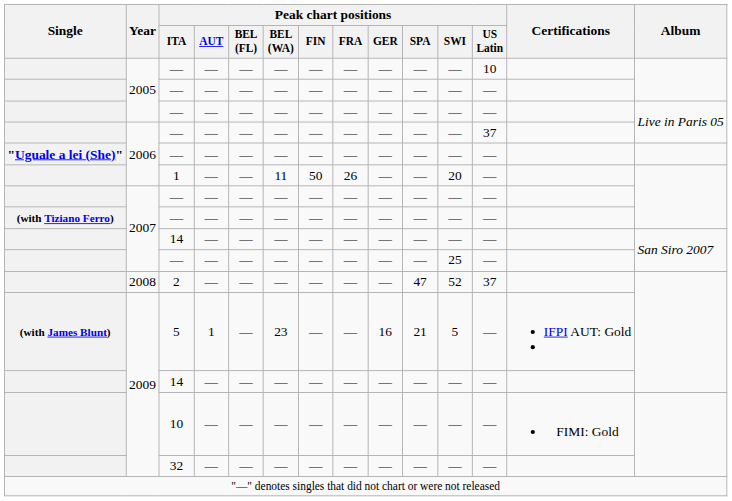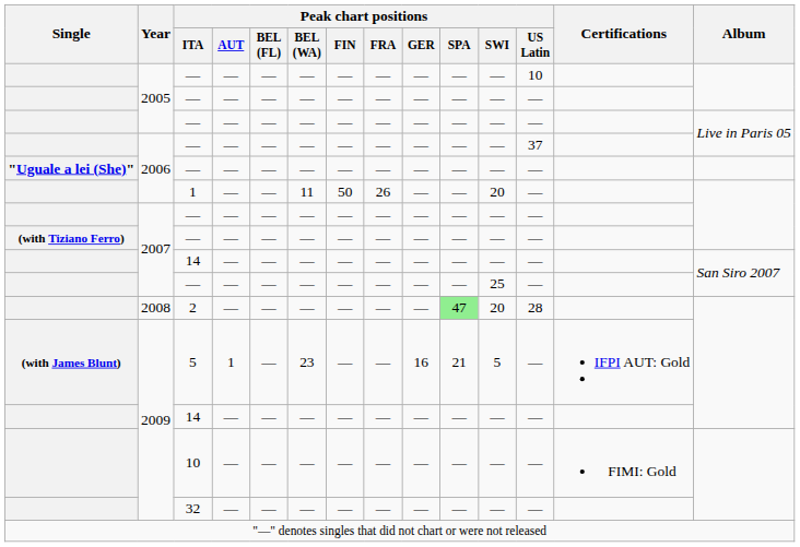 <table class="wikitable plainrowheaders" style="text-align:center;">
 <tr>
 <th scope="col" rowspan="2">Single</th>
 <th scope="col" rowspan="2">Year</th>
 <th scope="col" colspan="10">Peak chart positions</th>
 <th scope="col" rowspan="2">Certifications</th>
 <th scope="col" rowspan="2">Album</th>
 </tr>
 <tr>
 <th scope="col" style="width:35px;font-size:85%;">ITA<br></th>
 <th scope="col" style="width:35px;font-size:85%;"><a href='#'>AUT</a><br></th>
 <th scope="col" style="width:35px;font-size:85%;">BEL<br>(FL)<br></th>
 <th scope="col" style="width:35px;font-size:85%;">BEL<br>(WA)<br></th>
 <th scope="col" style="width:35px;font-size:85%;">FIN<br></th>
 <th scope="col" style="width:35px;font-size:85%;">FRA<br></th>
 <th scope="col" style="width:35px;font-size:85%;">GER<br></th>
 <th scope="col" style="width:35px;font-size:85%;">SPA<br></th>
 <th scope="col" style="width:35px;font-size:85%;">SWI<br></th>
 <th scope="col" style="width:35px;font-size:85%;">US<br>Latin<br></th>
 </tr>
 <tr>
 <th scope="row"></th>
 <td rowspan="3">2005</td>
 <td>—</td>
 <td>—</td>
 <td>—</td>
 <td>—</td>
 <td>—</td>
 <td>—</td>
 <td>—</td>
 <td>—</td>
 <td>—</td>
 <td>10</td>
 <td></td>
 <td rowspan="2"></td>
 </tr>
 <tr>
 <th scope="row"></th>
 <td>—</td>
 <td>—</td>
 <td>—</td>
 <td>—</td>
 <td>—</td>
 <td>—</td>
 <td>—</td>
 <td>—</td>
 <td>—</td>
 <td>—</td>
 <td></td>
 </tr>
 <tr>
 <th scope="row"></th>
 <td>—</td>
 <td>—</td>
 <td>—</td>
 <td>—</td>
 <td>—</td>
 <td>—</td>
 <td>—</td>
 <td>—</td>
 <td>—</td>
 <td>—</td>
 <td></td>
 <td rowspan="2" style="text-align:left;"><em>Live in Paris 05</em></td>
 </tr>
 <tr>
 <th scope="row"></th>
 <td rowspan="3">2006</td>
 <td>—</td>
 <td>—</td>
 <td>—</td>
 <td>—</td>
 <td>—</td>
 <td>—</td>
 <td>—</td>
 <td>—</td>
 <td>—</td>
 <td>37</td>
 <td></td>
 </tr>
 <tr>
 <th scope="row">"<a href='#'>Uguale a lei (She)</a>"</th>
 <td>—</td>
 <td>—</td>
 <td>—</td>
 <td>—</td>
 <td>—</td>
 <td>—</td>
 <td>—</td>
 <td>—</td>
 <td>—</td>
 <td>—</td>
 <td></td>
 <td></td>
 </tr>
 <tr>
 <th scope="row"></th>
 <td>1</td>
 <td>—</td>
 <td>—</td>
 <td>11</td>
 <td>50</td>
 <td>26</td>
 <td>—</td>
 <td>—</td>
 <td>20</td>
 <td>—</td>
 <td></td>
 <td rowspan="3"></td>
 </tr>
 <tr>
 <th scope="row"></th>
 <td rowspan="4">2007</td>
 <td>—</td>
 <td>—</td>
 <td>—</td>
 <td>—</td>
 <td>—</td>
 <td>—</td>
 <td>—</td>
 <td>—</td>
 <td>—</td>
 <td>—</td>
 <td></td>
 </tr>
 <tr>
 <th scope="row"><small>(with <a href='#'>Tiziano Ferro</a>)</small></th>
 <td>—</td>
 <td>—</td>
 <td>—</td>
 <td>—</td>
 <td>—</td>
 <td>—</td>
 <td>—</td>
 <td>—</td>
 <td>—</td>
 <td>—</td>
 <td></td>
 </tr>
 <tr>
 <th scope="row"></th>
 <td>14</td>
 <td>—</td>
 <td>—</td>
 <td>—</td>
 <td>—</td>
 <td>—</td>
 <td>—</td>
 <td>—</td>
 <td>—</td>
 <td>—</td>
 <td></td>
 <td rowspan="2" style="text-align:left;"><em>San Siro 2007</em></td>
 </tr>
 <tr>
 <th scope="row"></th>
 <td>—</td>
 <td>—</td>
 <td>—</td>
 <td>—</td>
 <td>—</td>
 <td>—</td>
 <td>—</td>
 <td>—</td>
 <td>25</td>
 <td>—</td>
 <td></td>
 </tr>
 <tr>
 <th scope="row"></th>
 <td>2008</td>
 <td>2</td>
 <td>—</td>
 <td>—</td>
 <td>—</td>
 <td>—</td>
 <td>—</td>
 <td>—</td>
-<td>47</td>
-<td>52</td>
-<td>37</td>
+<td style="background: lightgreen;">47</td>
+<td>20</td>
+<td>28</td>
 <td></td>
 <td rowspan="3"></td>
 </tr>
 <tr>
 <th scope="row"><small>(with <a href='#'>James Blunt</a>)</small></th>
 <td rowspan="4">2009</td>
 <td>5</td>
 <td>1</td>
 <td>—</td>
 <td>23</td>
 <td>—</td>
 <td>—</td>
 <td>16</td>
 <td>21</td>
 <td>5</td>
 <td>—</td>
 <td><br><ul><li><a href='#'>IFPI</a> AUT: Gold</li><li></li></ul></td>
 </tr>
 <tr>
 <th scope="row"></th>
 <td>14</td>
 <td>—</td>
 <td>—</td>
 <td>—</td>
 <td>—</td>
 <td>—</td>
 <td>—</td>
 <td>—</td>
 <td>—</td>
 <td>—</td>
 <td></td>
 </tr>
 <tr>
 <th scope="row"></th>
 <td>10</td>
 <td>—</td>
 <td>—</td>
 <td>—</td>
 <td>—</td>
 <td>—</td>
 <td>—</td>
 <td>—</td>
 <td>—</td>
 <td>—</td>
 <td><br><ul><li>FIMI: Gold</li></ul></td>
 <td rowspan="2"></td>
 </tr>
 <tr>
 <th scope="row"></th>
 <td>32</td>
 <td>—</td>
 <td>—</td>
 <td>—</td>
 <td>—</td>
 <td>—</td>
 <td>—</td>
 <td>—</td>
 <td>—</td>
 <td>—</td>
 <td></td>
 </tr>
 <tr>
 <td align="center" colspan="14" style="font-size:85%">"—" denotes singles that did not chart or were not released</td>
 </tr>
 </table>
